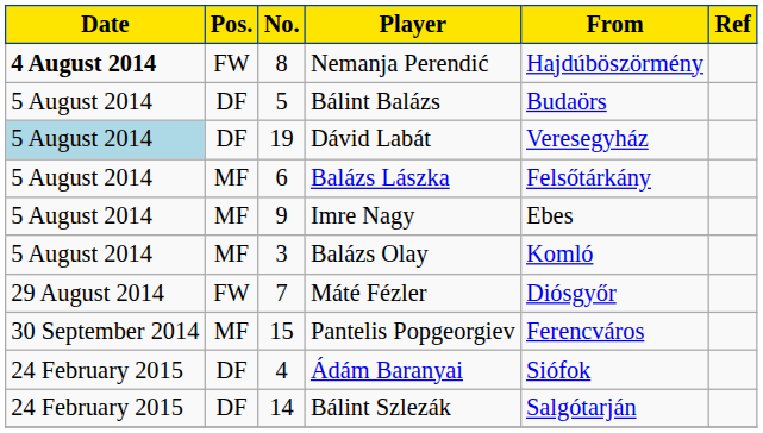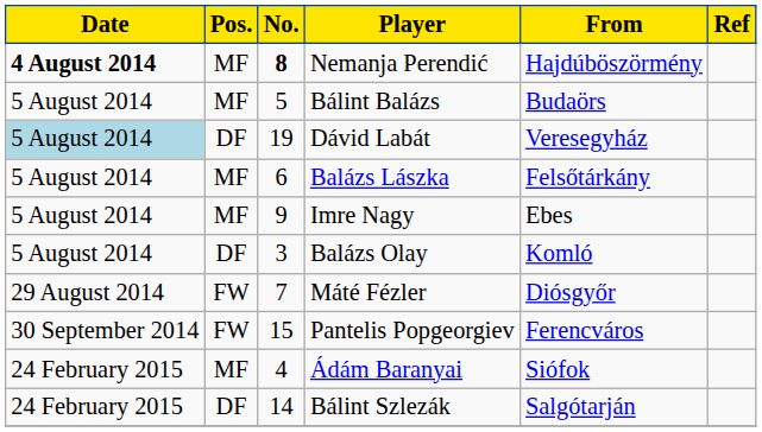 <table class="wikitable plainrowheaders sortable">
 <tr>
 <th style="background-color:#FDE500;color:black;border:1px solid #004292">Date</th>
 <th style="background-color:#FDE500;color:black;border:1px solid #004292">Pos.</th>
 <th style="background-color:#FDE500;color:black;border:1px solid #004292">No.</th>
 <th style="background-color:#FDE500;color:black;border:1px solid #004292">Player</th>
 <th style="background-color:#FDE500;color:black;border:1px solid #004292">From</th>
 <th style="background-color:#FDE500;color:black;border:1px solid #004292">Ref</th>
 </tr>
 <tr>
 <td><strong>4 August 2014</strong></td>
-<td style="text-align:center;">FW</td>
-<td style="text-align:center;">8</td>
+<td style="text-align:center;">MF</td>
+<td style="text-align:center;"><strong>8</strong></td>
 <td style="text-align:left;"> Nemanja Perendić</td>
 <td style="text-align:left;"><a href='#'>Hajdúböszörmény</a></td>
 <td></td>
 </tr>
 <tr>
 <td>5 August 2014</td>
-<td style="text-align:center;">DF</td>
+<td style="text-align:center;">MF</td>
 <td style="text-align:center;">5</td>
 <td style="text-align:left;"> Bálint Balázs</td>
 <td style="text-align:left;"><a href='#'>Budaörs</a></td>
 <td></td>
 </tr>
 <tr>
 <td style="background: lightblue;">5 August 2014</td>
 <td style="text-align:center;">DF</td>
 <td style="text-align:center;">19</td>
 <td style="text-align:left;"> Dávid Labát</td>
 <td style="text-align:left;"><a href='#'>Veresegyház</a></td>
 <td></td>
 </tr>
 <tr>
 <td>5 August 2014</td>
 <td style="text-align:center;">MF</td>
 <td style="text-align:center;">6</td>
 <td style="text-align:left;"> <a href='#'>Balázs Lászka</a></td>
 <td style="text-align:left;"><a href='#'>Felsőtárkány</a></td>
 <td></td>
 </tr>
 <tr>
 <td>5 August 2014</td>
 <td style="text-align:center;">MF</td>
 <td style="text-align:center;">9</td>
 <td style="text-align:left;"> Imre Nagy</td>
 <td style="text-align:left;">Ebes</td>
 <td></td>
 </tr>
 <tr>
 <td>5 August 2014</td>
-<td style="text-align:center;">MF</td>
+<td style="text-align:center;">DF</td>
 <td style="text-align:center;">3</td>
 <td style="text-align:left;"> Balázs Olay</td>
 <td style="text-align:left;"><a href='#'>Komló</a></td>
 <td></td>
 </tr>
 <tr>
 <td>29 August 2014</td>
 <td style="text-align:center;">FW</td>
 <td style="text-align:center;">7</td>
 <td style="text-align:left;"> Máté Fézler</td>
 <td style="text-align:left;"><a href='#'>Diósgyőr</a></td>
 <td></td>
 </tr>
 <tr>
 <td>30 September 2014</td>
-<td style="text-align:center;">MF</td>
+<td style="text-align:center;">FW</td>
 <td style="text-align:center;">15</td>
 <td style="text-align:left;"> Pantelis Popgeorgiev</td>
 <td style="text-align:left;"><a href='#'>Ferencváros</a></td>
 <td></td>
 </tr>
 <tr>
 <td>24 February 2015</td>
-<td style="text-align:center;">DF</td>
+<td style="text-align:center;">MF</td>
 <td style="text-align:center;">4</td>
 <td style="text-align:left;"> <a href='#'>Ádám Baranyai</a></td>
 <td style="text-align:left;"><a href='#'>Siófok</a></td>
 <td></td>
 </tr>
 <tr>
 <td>24 February 2015</td>
 <td style="text-align:center;">DF</td>
 <td style="text-align:center;">14</td>
 <td style="text-align:left;"> Bálint Szlezák</td>
 <td style="text-align:left;"><a href='#'>Salgótarján</a></td>
 <td></td>
 </tr>
 <tr>
 </tr>
 </table>
